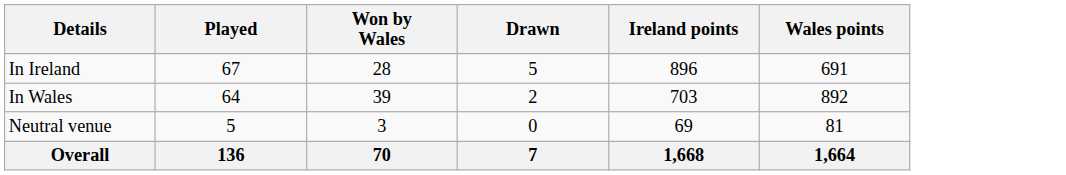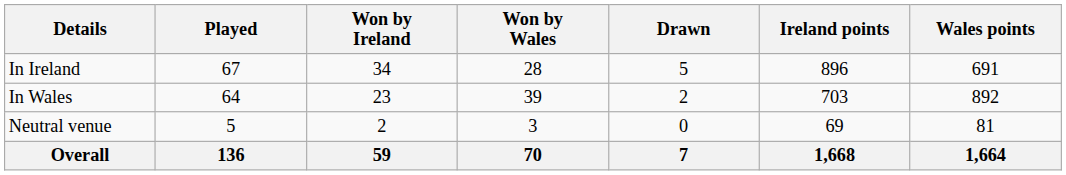 <table class="wikitable sortable">
 <tr>
 <th width="125">Details</th>
 <th width="125">Played</th>
+<th width="125">Won by<br>Ireland</th>
 <th width="125">Won by<br>Wales</th>
 <th width="125">Drawn</th>
 <th width="125">Ireland points</th>
 <th width="125">Wales points</th>
 </tr>
 <tr>
 <td>In Ireland</td>
 <td align=center>67</td>
+<td align=center>34</td>
 <td align=center>28</td>
 <td align=center>5</td>
 <td align=center>896</td>
 <td align=center>691</td>
 </tr>
 <tr>
 <td>In Wales</td>
 <td align=center>64</td>
+<td align=center>23</td>
 <td align=center>39</td>
 <td align=center>2</td>
 <td align=center>703</td>
 <td align=center>892</td>
 </tr>
 <tr>
 <td>Neutral venue</td>
 <td align=center>5</td>
+<td align=center>2</td>
 <td align=center>3</td>
 <td align=center>0</td>
 <td align=center>69</td>
 <td align=center>81</td>
 </tr>
 <tr class="sortbottom">
 <th align=center>Overall</th>
 <th align=center>136</th>
+<th align=center>59</th>
 <th align=center>70</th>
 <th align=center>7</th>
 <th align=center>1,668</th>
 <th align=center>1,664</th>
 </tr>
 </table>
